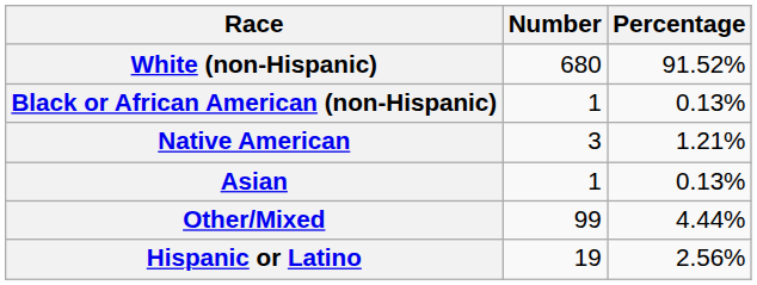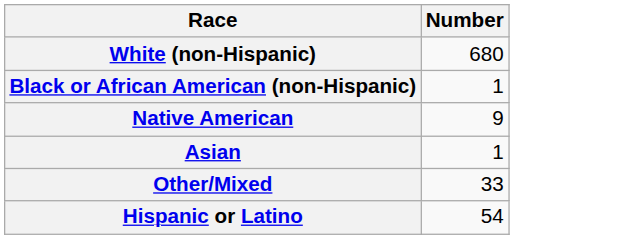 <table class="wikitable" style="text-align:right">
 <tr>
 <th scope="col">Race</th>
 <th scope="col">Number</th>
-<th scope="col">Percentage</th>
 </tr>
 <tr>
 <th scope="row"><a href='#'>White</a> (non-Hispanic)</th>
 <td>680</td>
-<td>91.52%</td>
 </tr>
 <tr>
 <th scope="row"><a href='#'>Black or African American</a> (non-Hispanic)</th>
 <td>1</td>
-<td>0.13%</td>
 </tr>
 <tr>
 <th scope="row"><a href='#'>Native American</a></th>
-<td>3</td>
-<td>1.21%</td>
+<td>9</td>
 </tr>
 <tr>
 <th scope="row"><a href='#'>Asian</a></th>
 <td>1</td>
-<td>0.13%</td>
 </tr>
 <tr>
 <th scope="row"><a href='#'>Other/Mixed</a></th>
-<td>99</td>
-<td>4.44%</td>
+<td>33</td>
 </tr>
 <tr>
 <th scope="row"><a href='#'>Hispanic</a> or <a href='#'>Latino</a></th>
-<td>19</td>
-<td>2.56%</td>
+<td>54</td>
 </tr>
 </table>
